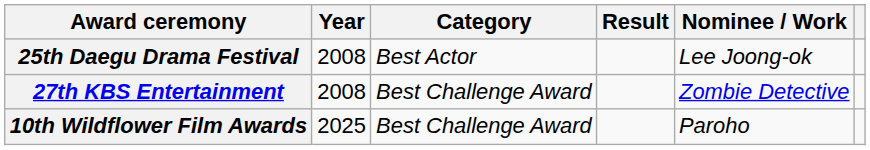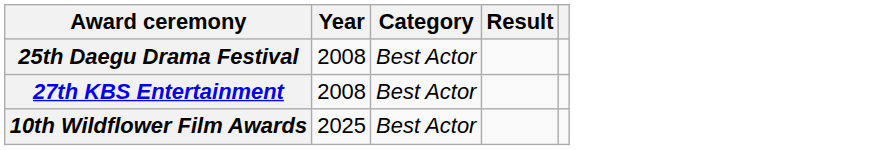 <table class="wikitable plainrowheaders sortable">
 <tr>
 <th scope="col">Award ceremony</th>
 <th scope="col">Year</th>
 <th scope="col">Category</th>
 <th scope="col">Result</th>
-<th scope="col">Nominee / Work</th>
 <th scope="col" class="unsortable"></th>
 </tr>
 <tr>
 <th scope="row"><em>25th Daegu Drama Festival</em></th>
 <td>2008</td>
 <td><em>Best Actor</em></td>
 <td></td>
-<td><em>Lee Joong-ok</em></td>
 <td></td>
 </tr>
 <tr>
 <th scope="row"><em><a href='#'>27th KBS Entertainment</a></em></th>
 <td>2008</td>
-<td><em>Best Challenge Award</em></td>
+<td><em>Best Actor</em></td>
 <td></td>
-<td><em><a href='#'>Zombie Detective</a></em></td>
 <td></td>
 </tr>
 <tr>
 <th scope="row"><em>10th Wildflower Film Awards</em></th>
 <td>2025</td>
-<td><em>Best Challenge Award</em></td>
+<td><em>Best Actor</em></td>
 <td></td>
-<td><em>Paroho</em></td>
 <td></td>
 </tr>
 </table>
